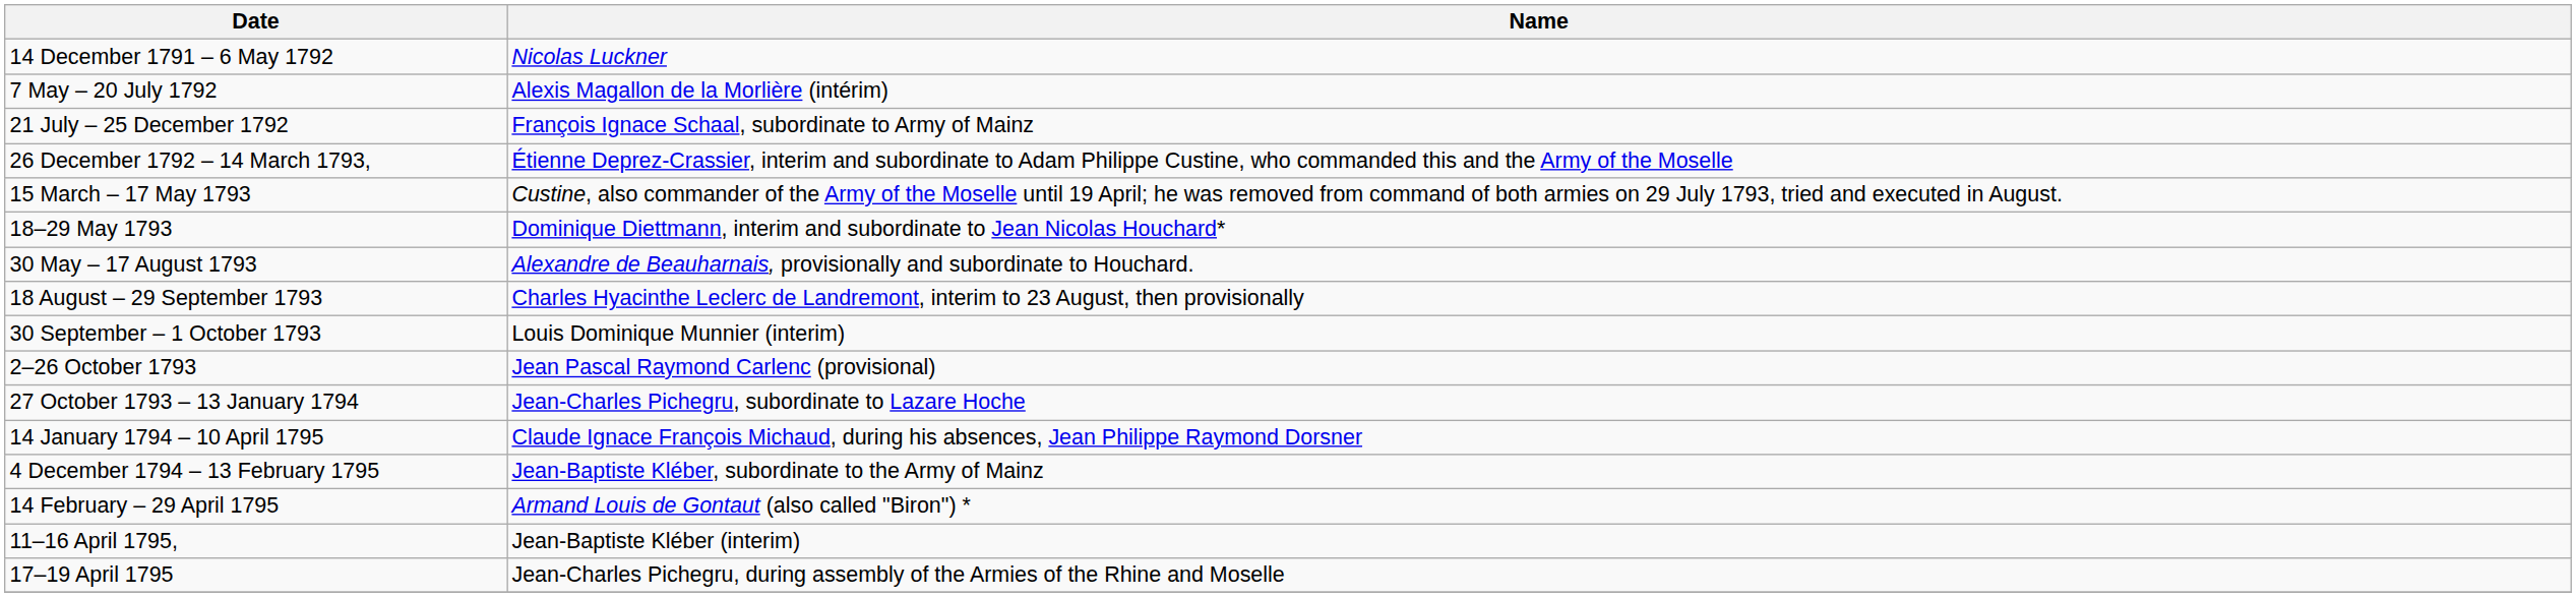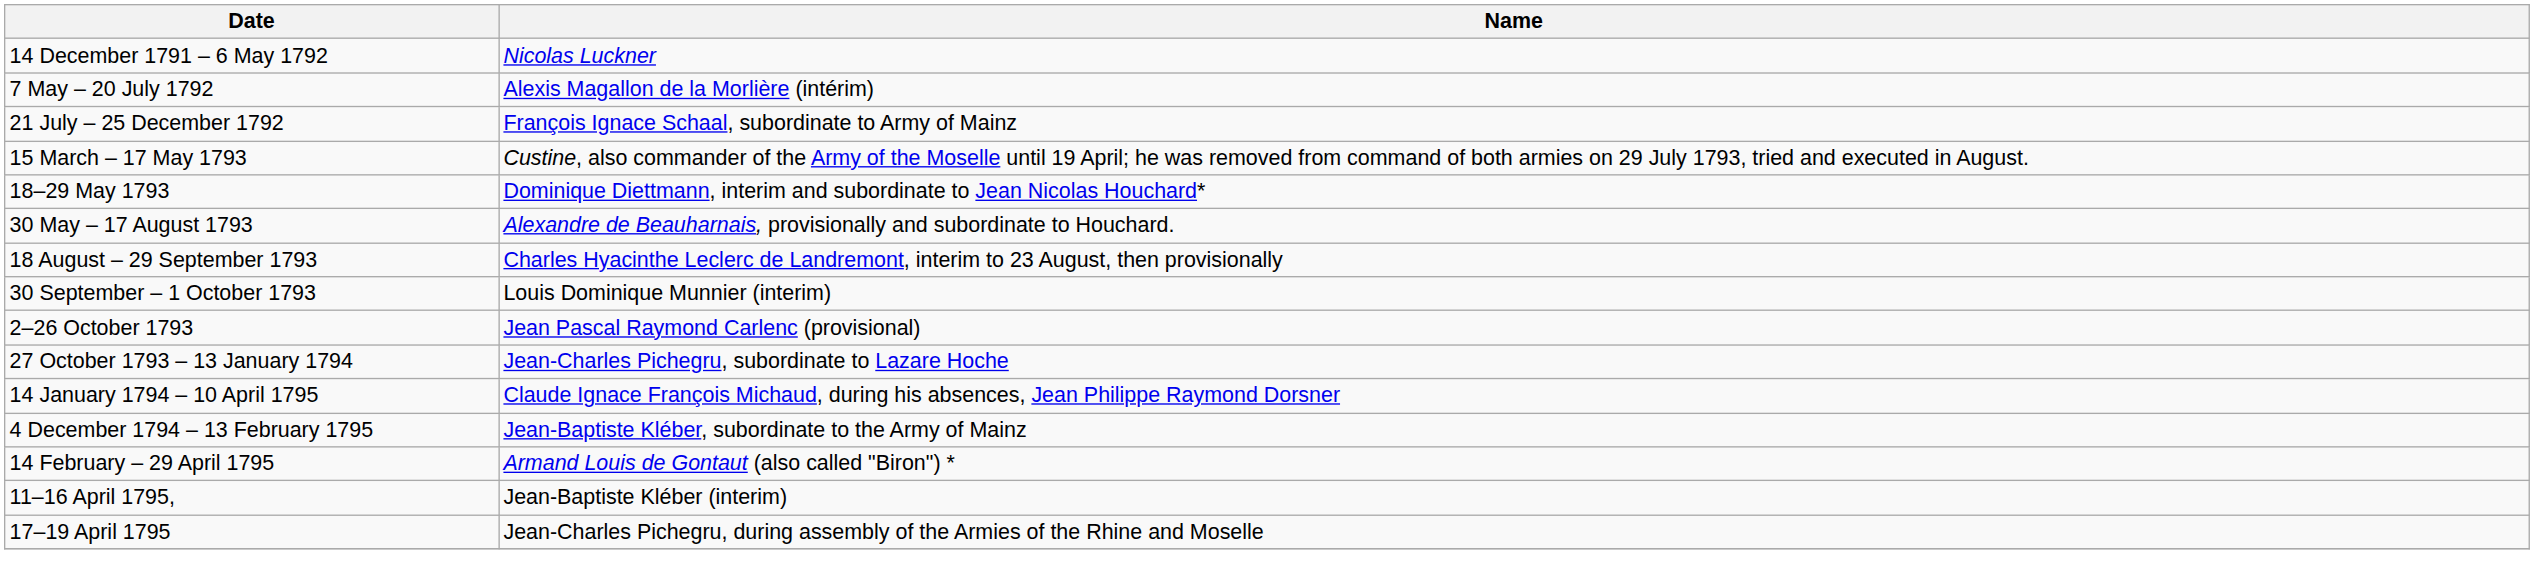 <table class="wikitable" width=95% align=center>
 <tr>
 <th scope="col">Date</th>
 <th scope="col">Name</th>
 </tr>
 <tr>
 <td>14 December 1791 – 6 May 1792</td>
 <td><em><a href='#'>Nicolas Luckner</a></em></td>
 </tr>
 <tr>
 <td>7 May – 20 July 1792</td>
 <td><a href='#'>Alexis Magallon de la Morlière</a> (intérim)</td>
 </tr>
 <tr>
 <td>21 July – 25 December 1792</td>
 <td><a href='#'>François Ignace Schaal</a>, subordinate to Army of Mainz</td>
-</tr>
-<tr>
-<td>26 December 1792 – 14 March 1793,</td>
-<td><a href='#'>Étienne Deprez-Crassier</a>, interim and subordinate to Adam Philippe Custine, who commanded this and the <a href='#'>Army of the Moselle</a></td>
 </tr>
 <tr>
 <td>15 March – 17 May 1793</td>
 <td><em>Custine</em>, also commander of the <a href='#'>Army of the Moselle</a> until 19 April; he was removed from command of both armies on 29 July 1793, tried and executed in August.</td>
 </tr>
 <tr>
 <td>18–29 May 1793</td>
 <td><a href='#'>Dominique Diettmann</a>, interim and subordinate to <a href='#'>Jean Nicolas Houchard</a>* </td>
 </tr>
 <tr>
 <td>30 May – 17 August 1793</td>
 <td><em><a href='#'>Alexandre de Beauharnais</a>,</em> provisionally and subordinate to Houchard.</td>
 </tr>
 <tr>
 <td>18 August – 29 September 1793</td>
 <td><a href='#'>Charles Hyacinthe Leclerc de Landremont</a>, interim to 23 August, then provisionally</td>
 </tr>
 <tr>
 <td>30 September – 1 October 1793</td>
 <td>Louis Dominique Munnier (interim)</td>
 </tr>
 <tr>
 <td>2–26 October 1793</td>
 <td><a href='#'>Jean Pascal Raymond Carlenc</a> (provisional)</td>
 </tr>
 <tr>
 <td>27 October 1793 – 13 January 1794</td>
 <td><a href='#'>Jean-Charles Pichegru</a>, subordinate to <a href='#'>Lazare Hoche</a></td>
 </tr>
 <tr>
 <td>14 January 1794 – 10 April 1795</td>
 <td><a href='#'>Claude Ignace François Michaud</a>, during his absences, <a href='#'>Jean Philippe Raymond Dorsner</a></td>
 </tr>
 <tr>
 <td>4 December 1794 – 13 February 1795</td>
 <td><a href='#'>Jean-Baptiste Kléber</a>, subordinate to the Army of Mainz</td>
 </tr>
 <tr>
 <td>14 February – 29 April 1795</td>
 <td><em><a href='#'>Armand Louis de Gontaut</a></em> (also called "Biron") *</td>
 </tr>
 <tr>
 <td>11–16 April 1795,</td>
 <td>Jean-Baptiste Kléber (interim)</td>
 </tr>
 <tr>
 <td>17–19 April 1795</td>
 <td>Jean-Charles Pichegru, during assembly of the Armies of the Rhine and Moselle</td>
 </tr>
 <tr>
 </tr>
 </table>
